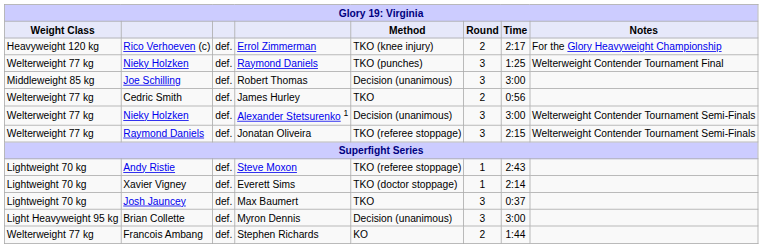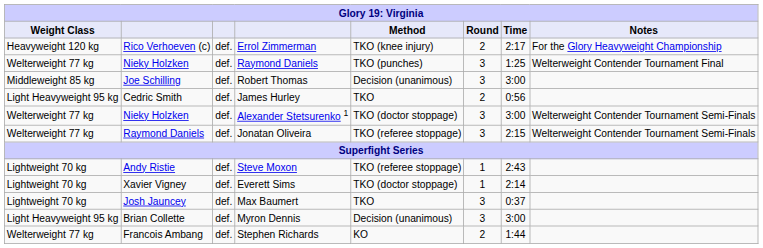 <table class="wikitable" style="font-size: 80%;">
 <tr>
 <th colspan="8" style="background-color: #ccf; color: #000080; text-align: center;"><strong>Glory 19: Virginia</strong></th>
 </tr>
 <tr>
 <th colspan="1" style="background-color: #E6E8FA; color: #000000; text-align: center;">Weight Class</th>
 <th colspan="1" style="background-color: #E6E8FA; color: #000000; text-align: center;"></th>
 <th colspan="1" style="background-color: #E6E8FA; color: #000000; text-align: center;"></th>
 <th colspan="1" style="background-color: #E6E8FA; color: #000000; text-align: center;"></th>
 <th colspan="1" style="background-color: #E6E8FA; color: #000000; text-align: center;">Method</th>
 <th colspan="1" style="background-color: #E6E8FA; color: #000000; text-align: center;">Round</th>
 <th colspan="1" style="background-color: #E6E8FA; color: #000000; text-align: center;">Time</th>
 <th colspan="1" style="background-color: #E6E8FA; color: #000000; text-align: center;">Notes</th>
 </tr>
 <tr>
 <td>Heavyweight 120 kg</td>
 <td> <a href='#'>Rico Verhoeven</a> (c)</td>
 <td align=center>def.</td>
 <td> <a href='#'>Errol Zimmerman</a></td>
 <td>TKO (knee injury)</td>
 <td align=center>2</td>
 <td align=center>2:17</td>
 <td>For the <a href='#'>Glory Heavyweight Championship</a></td>
 </tr>
 <tr>
 <td>Welterweight 77 kg</td>
 <td> <a href='#'>Nieky Holzken</a></td>
 <td align=center>def.</td>
 <td> <a href='#'>Raymond Daniels</a></td>
 <td>TKO (punches)</td>
 <td align=center>3</td>
 <td align=center>1:25</td>
 <td>Welterweight Contender Tournament Final</td>
 </tr>
 <tr>
 <td>Middleweight 85 kg</td>
 <td> <a href='#'>Joe Schilling</a></td>
 <td align=center>def.</td>
 <td> Robert Thomas</td>
 <td>Decision (unanimous)</td>
 <td align=center>3</td>
 <td align=center>3:00</td>
 <td></td>
 </tr>
 <tr>
-<td>Welterweight 77 kg</td>
+<td>Light Heavyweight 95 kg</td>
 <td> Cedric Smith</td>
 <td align=center>def.</td>
 <td> James Hurley</td>
 <td>TKO</td>
 <td align=center>2</td>
 <td align=center>0:56</td>
 <td></td>
 </tr>
 <tr>
 <td>Welterweight 77 kg</td>
 <td> <a href='#'>Nieky Holzken</a></td>
 <td align=center>def.</td>
 <td> <a href='#'>Alexander Stetsurenko</a> <sup>1</sup></td>
-<td>Decision (unanimous)</td>
+<td>TKO (doctor stoppage)</td>
 <td align=center>3</td>
 <td align=center>3:00</td>
 <td>Welterweight Contender Tournament Semi-Finals</td>
 </tr>
 <tr>
 <td>Welterweight 77 kg</td>
 <td> <a href='#'>Raymond Daniels</a></td>
 <td align=center>def.</td>
 <td> Jonatan Oliveira</td>
 <td>TKO (referee stoppage)</td>
 <td align=center>3</td>
 <td align=center>2:15</td>
 <td>Welterweight Contender Tournament Semi-Finals</td>
 </tr>
 <tr>
 <th colspan="8" style="background-color: #ccf; color: #000080; text-align: center;"><strong>Superfight Series</strong></th>
 </tr>
 <tr>
 <td>Lightweight 70 kg</td>
 <td> <a href='#'>Andy Ristie</a></td>
 <td align=center>def.</td>
 <td> <a href='#'>Steve Moxon</a></td>
 <td>TKO (referee stoppage)</td>
 <td align=center>1</td>
 <td align=center>2:43</td>
 <td></td>
 </tr>
 <tr>
 <td>Lightweight 70 kg</td>
 <td> Xavier Vigney</td>
 <td align=center>def.</td>
 <td> Everett Sims</td>
 <td>TKO (doctor stoppage)</td>
 <td align=center>1</td>
 <td align=center>2:14</td>
 <td></td>
 </tr>
 <tr>
 <td>Lightweight 70 kg</td>
 <td> <a href='#'>Josh Jauncey</a></td>
 <td align=center>def.</td>
 <td> Max Baumert</td>
 <td>TKO</td>
 <td align=center>3</td>
 <td align=center>0:37</td>
 <td></td>
 </tr>
 <tr>
 <td>Light Heavyweight 95 kg</td>
 <td> Brian Collette</td>
 <td align=center>def.</td>
 <td> Myron Dennis</td>
 <td>Decision (unanimous)</td>
 <td align=center>3</td>
 <td align=center>3:00</td>
 <td></td>
 </tr>
 <tr>
 <td>Welterweight 77 kg</td>
 <td> Francois Ambang</td>
 <td align=center>def.</td>
 <td> Stephen Richards</td>
 <td>KO</td>
 <td align=center>2</td>
 <td align=center>1:44</td>
 <td></td>
 </tr>
 </table>
